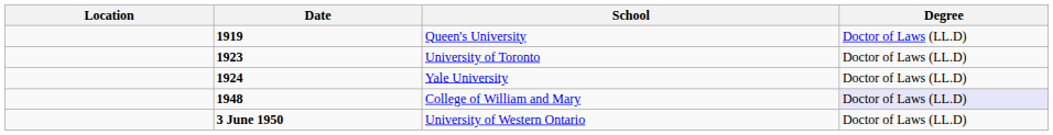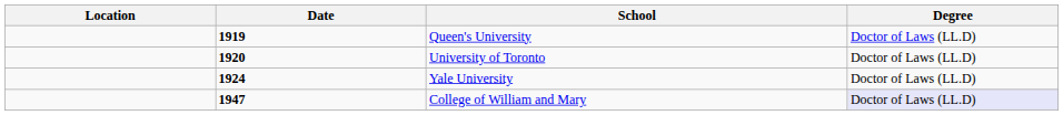 <table class="wikitable" style="width:100%;">
 <tr>
 <th style="width:20%;">Location</th>
 <th style="width:20%;">Date</th>
 <th style="width:40%;">School</th>
 <th style="width:20%;">Degree</th>
 </tr>
 <tr>
 <td></td>
 <td><strong>1919</strong></td>
 <td><a href='#'>Queen's University</a></td>
 <td><a href='#'>Doctor of Laws</a> (LL.D)</td>
 </tr>
 <tr>
 <td></td>
-<td><strong>1923</strong></td>
+<td><strong>1920</strong></td>
 <td><a href='#'>University of Toronto</a></td>
 <td>Doctor of Laws (LL.D)</td>
 </tr>
 <tr>
 <td></td>
 <td><strong>1924</strong></td>
 <td><a href='#'>Yale University</a></td>
 <td>Doctor of Laws (LL.D)</td>
 </tr>
 <tr>
 <td></td>
-<td><strong>1948</strong></td>
+<td><strong>1947</strong></td>
 <td><a href='#'>College of William and Mary</a></td>
 <td style="background: lavender;">Doctor of Laws (LL.D)</td>
 </tr>
-<tr>
-<td></td>
-<td><strong>3 June 1950</strong></td>
-<td><a href='#'>University of Western Ontario</a></td>
-<td>Doctor of Laws (LL.D)</td>
-</tr>
 </table>
